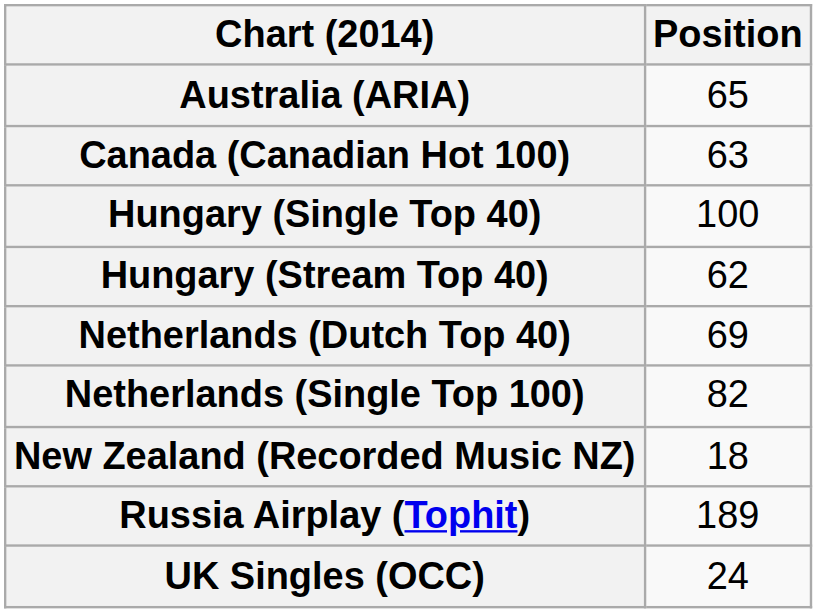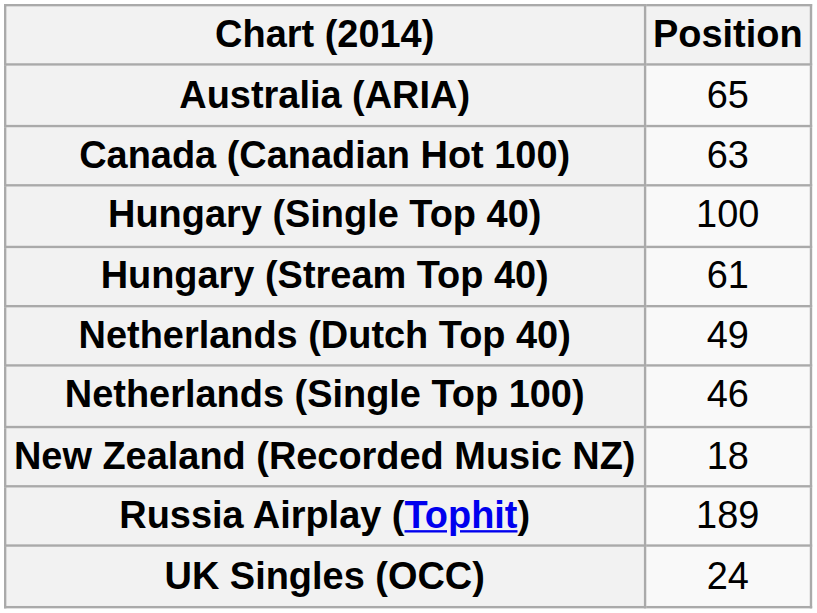 <table class="wikitable sortable plainrowheaders" style="text-align:center">
 <tr>
 <th scope="col">Chart (2014)</th>
 <th scope="col">Position</th>
 </tr>
 <tr>
 <th scope="row">Australia (ARIA)</th>
 <td>65</td>
 </tr>
 <tr>
 <th scope="row">Canada (Canadian Hot 100)</th>
 <td>63</td>
 </tr>
 <tr>
 <th scope="row">Hungary (Single Top 40)</th>
 <td>100</td>
 </tr>
 <tr>
 <th scope="row">Hungary (Stream Top 40)</th>
-<td>62</td>
+<td>61</td>
 </tr>
 <tr>
 <th scope="row">Netherlands (Dutch Top 40)</th>
-<td>69</td>
+<td>49</td>
 </tr>
 <tr>
 <th scope="row">Netherlands (Single Top 100)</th>
-<td>82</td>
+<td>46</td>
 </tr>
 <tr>
 <th scope="row">New Zealand (Recorded Music NZ)</th>
 <td>18</td>
 </tr>
 <tr>
 <th scope="row">Russia Airplay (<a href='#'>Tophit</a>)</th>
 <td style="text-align:center;">189</td>
 </tr>
 <tr>
 <th scope="row">UK Singles (OCC)</th>
 <td>24</td>
 </tr>
 </table>
